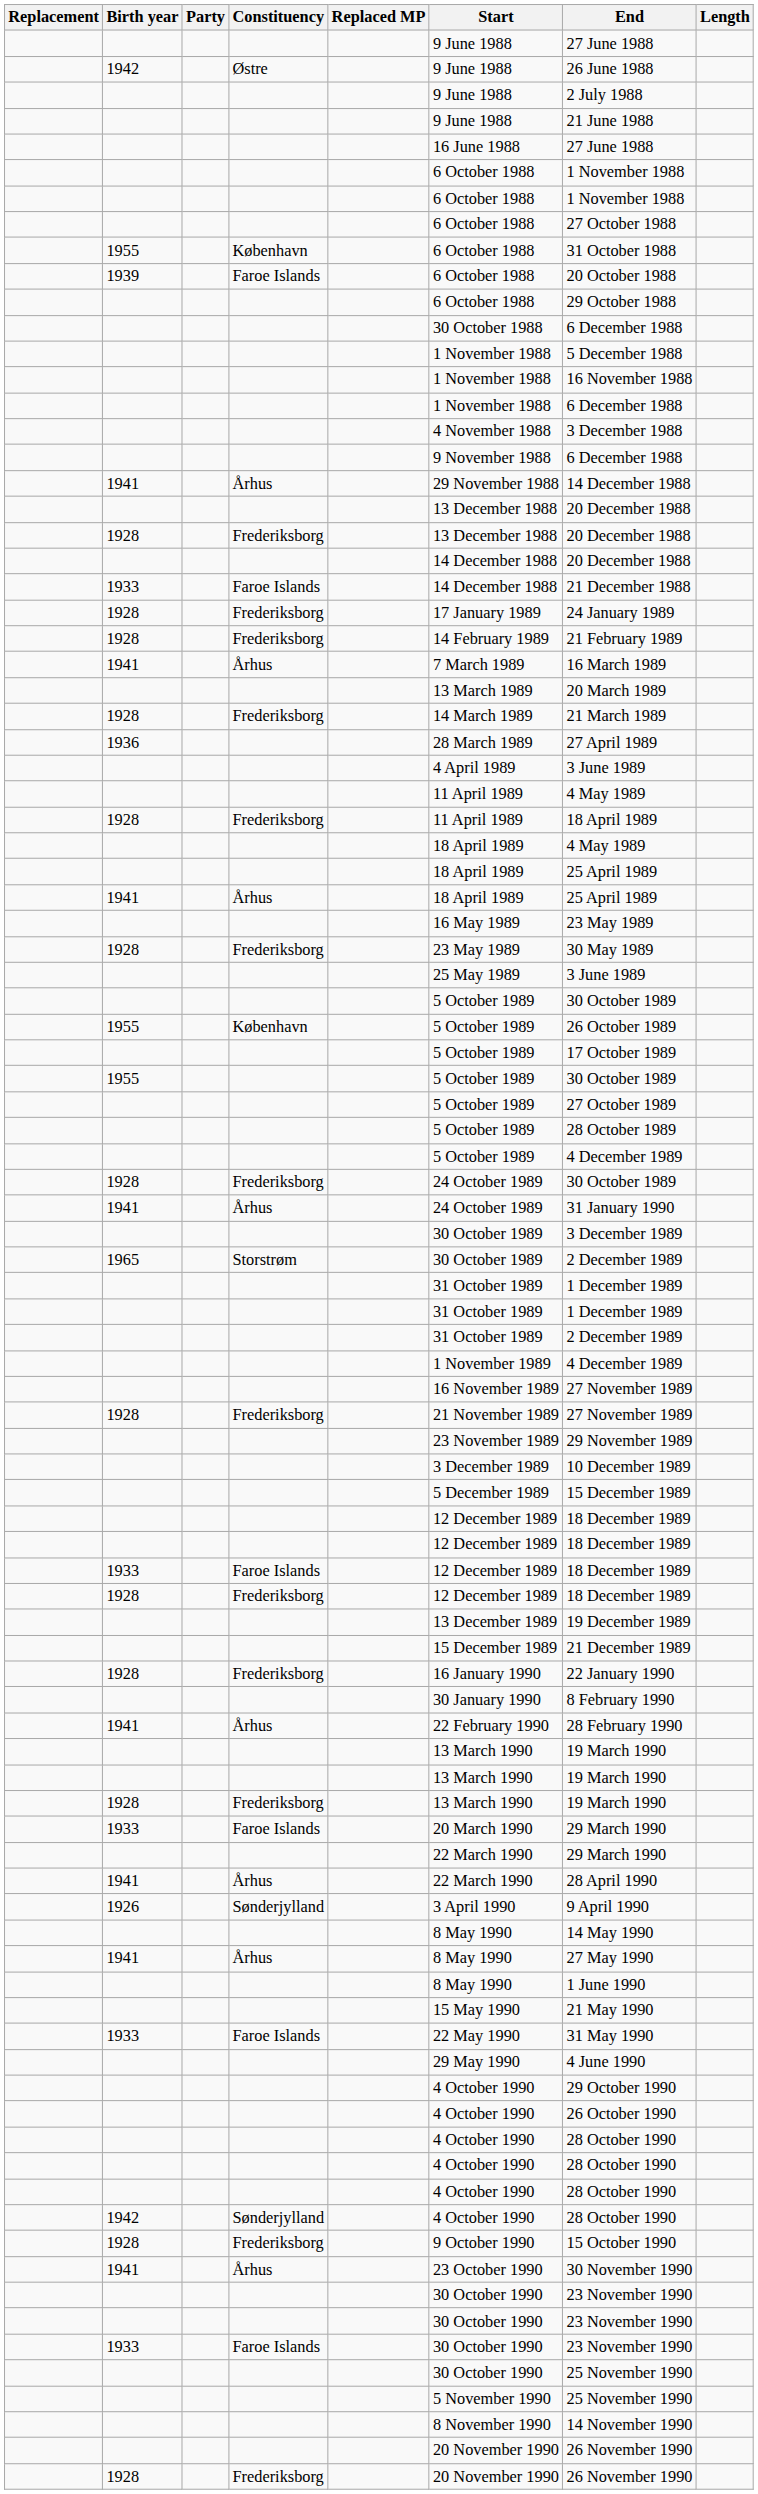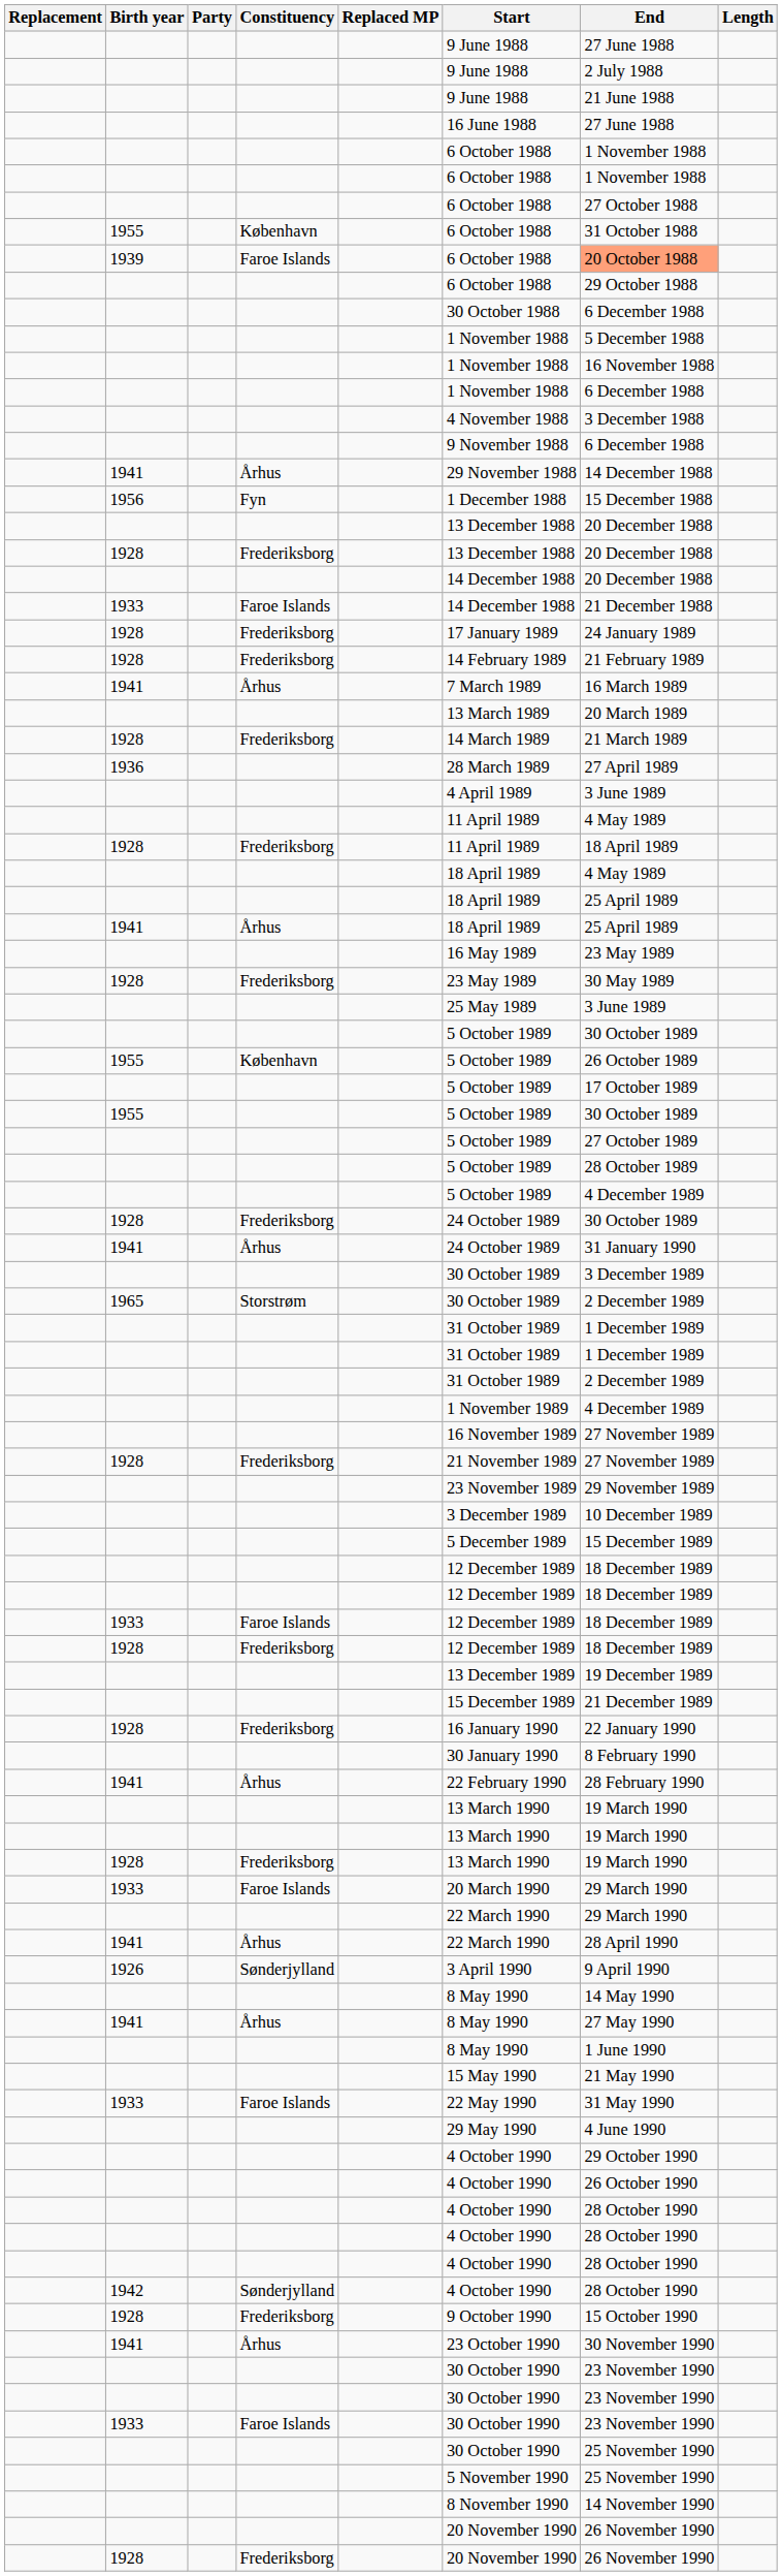 <table class="wikitable sortable">
 <tr>
 <th>Replacement</th>
 <th>Birth year</th>
 <th>Party</th>
 <th>Constituency</th>
 <th>Replaced MP</th>
 <th>Start</th>
 <th>End</th>
 <th>Length</th>
 </tr>
 <tr>
 <td></td>
 <td></td>
 <td data-sort-value="F" style="text-align: left;"></td>
 <td></td>
 <td></td>
 <td>9 June 1988</td>
 <td>27 June 1988</td>
-<td></td>
-</tr>
-<tr>
-<td></td>
-<td>1942</td>
-<td data-sort-value="B" style="text-align: left;"></td>
-<td>Østre</td>
-<td></td>
-<td>9 June 1988</td>
-<td>26 June 1988</td>
 <td></td>
 </tr>
 <tr>
 <td></td>
 <td></td>
 <td data-sort-value="C" style="text-align: left;"></td>
 <td></td>
 <td></td>
 <td>9 June 1988</td>
 <td>2 July 1988</td>
 <td></td>
 </tr>
 <tr>
 <td></td>
 <td></td>
 <td data-sort-value="Z" style="text-align: left;"></td>
 <td></td>
 <td></td>
 <td>9 June 1988</td>
 <td>21 June 1988</td>
 <td></td>
 </tr>
 <tr>
 <td></td>
 <td></td>
 <td data-sort-value="V" style="text-align: left;"></td>
 <td></td>
 <td></td>
 <td>16 June 1988</td>
 <td>27 June 1988</td>
 <td></td>
 </tr>
 <tr>
 <td></td>
 <td></td>
 <td data-sort-value="A" style="text-align: left;"></td>
 <td></td>
 <td></td>
 <td>6 October 1988</td>
 <td>1 November 1988</td>
 <td></td>
 </tr>
 <tr>
 <td></td>
 <td></td>
 <td data-sort-value="D" style="text-align: left;"></td>
 <td></td>
 <td></td>
 <td>6 October 1988</td>
 <td>1 November 1988</td>
 <td></td>
 </tr>
 <tr>
 <td></td>
 <td></td>
 <td data-sort-value="C" style="text-align: left;"></td>
 <td></td>
 <td></td>
 <td>6 October 1988</td>
 <td>27 October 1988</td>
 <td></td>
 </tr>
 <tr>
 <td></td>
 <td>1955</td>
 <td data-sort-value="F" style="text-align: left;"></td>
 <td>København</td>
 <td></td>
 <td>6 October 1988</td>
 <td>31 October 1988</td>
 <td></td>
 </tr>
 <tr>
 <td></td>
 <td>1939</td>
 <td data-sort-value="SP" style="text-align: left;"></td>
 <td>Faroe Islands</td>
 <td></td>
 <td>6 October 1988</td>
-<td>20 October 1988</td>
+<td style="background: lightsalmon;">20 October 1988</td>
 <td></td>
 </tr>
 <tr>
 <td></td>
 <td></td>
 <td data-sort-value="V" style="text-align: left;"></td>
 <td></td>
 <td></td>
 <td>6 October 1988</td>
 <td>29 October 1988</td>
 <td></td>
 </tr>
 <tr>
 <td></td>
 <td></td>
 <td data-sort-value="V" style="text-align: left;"></td>
 <td></td>
 <td></td>
 <td>30 October 1988</td>
 <td>6 December 1988</td>
 <td></td>
 </tr>
 <tr>
 <td></td>
 <td></td>
 <td data-sort-value="A" style="text-align: left;"></td>
 <td></td>
 <td></td>
 <td>1 November 1988</td>
 <td>5 December 1988</td>
 <td></td>
 </tr>
 <tr>
 <td></td>
 <td></td>
 <td data-sort-value="V" style="text-align: left;"></td>
 <td></td>
 <td></td>
 <td>1 November 1988</td>
 <td>16 November 1988</td>
 <td></td>
 </tr>
 <tr>
 <td></td>
 <td></td>
 <td data-sort-value="Z" style="text-align: left;"></td>
 <td></td>
 <td></td>
 <td>1 November 1988</td>
 <td>6 December 1988</td>
 <td></td>
 </tr>
 <tr>
 <td></td>
 <td></td>
 <td data-sort-value="F" style="text-align: left;"></td>
 <td></td>
 <td></td>
 <td>4 November 1988</td>
 <td>3 December 1988</td>
 <td></td>
 </tr>
 <tr>
 <td></td>
 <td></td>
 <td data-sort-value="C" style="text-align: left;"></td>
 <td></td>
 <td></td>
 <td>9 November 1988</td>
 <td>6 December 1988</td>
 <td></td>
 </tr>
 <tr>
 <td></td>
 <td>1941</td>
 <td data-sort-value="V" style="text-align: left;"></td>
 <td>Århus</td>
 <td></td>
 <td>29 November 1988</td>
 <td>14 December 1988</td>
+<td></td>
+</tr>
+<tr>
+<td></td>
+<td>1956</td>
+<td data-sort-value="Z" style="text-align: left;"></td>
+<td>Fyn</td>
+<td></td>
+<td>1 December 1988</td>
+<td>15 December 1988</td>
 <td></td>
 </tr>
 <tr>
 <td></td>
 <td></td>
 <td data-sort-value="V" style="text-align: left;"></td>
 <td></td>
 <td></td>
 <td>13 December 1988</td>
 <td>20 December 1988</td>
 <td></td>
 </tr>
 <tr>
 <td></td>
 <td>1928</td>
 <td data-sort-value="D" style="text-align: left;"></td>
 <td>Frederiksborg</td>
 <td></td>
 <td>13 December 1988</td>
 <td>20 December 1988</td>
 <td></td>
 </tr>
 <tr>
 <td></td>
 <td></td>
 <td data-sort-value="B" style="text-align: left;"></td>
 <td></td>
 <td></td>
 <td>14 December 1988</td>
 <td>20 December 1988</td>
 <td></td>
 </tr>
 <tr>
 <td></td>
 <td>1933</td>
 <td data-sort-value="SP" style="text-align: left;"></td>
 <td>Faroe Islands</td>
 <td></td>
 <td>14 December 1988</td>
 <td>21 December 1988</td>
 <td></td>
 </tr>
 <tr>
 <td></td>
 <td>1928</td>
 <td data-sort-value="D" style="text-align: left;"></td>
 <td>Frederiksborg</td>
 <td></td>
 <td>17 January 1989</td>
 <td>24 January 1989</td>
 <td></td>
 </tr>
 <tr>
 <td></td>
 <td>1928</td>
 <td data-sort-value="D" style="text-align: left;"></td>
 <td>Frederiksborg</td>
 <td></td>
 <td>14 February 1989</td>
 <td>21 February 1989</td>
 <td></td>
 </tr>
 <tr>
 <td></td>
 <td>1941</td>
 <td data-sort-value="V" style="text-align: left;"></td>
 <td>Århus</td>
 <td></td>
 <td>7 March 1989</td>
 <td>16 March 1989</td>
 <td></td>
 </tr>
 <tr>
 <td></td>
 <td></td>
 <td data-sort-value="Z" style="text-align: left;"></td>
 <td></td>
 <td></td>
 <td>13 March 1989</td>
 <td>20 March 1989</td>
 <td></td>
 </tr>
 <tr>
 <td></td>
 <td>1928</td>
 <td data-sort-value="D" style="text-align: left;"></td>
 <td>Frederiksborg</td>
 <td></td>
 <td>14 March 1989</td>
 <td>21 March 1989</td>
 <td></td>
 </tr>
 <tr>
 <td></td>
 <td>1936</td>
 <td data-sort-value="A" style="text-align: left;"></td>
 <td></td>
 <td></td>
 <td>28 March 1989</td>
 <td>27 April 1989</td>
 <td></td>
 </tr>
 <tr>
 <td></td>
 <td></td>
 <td data-sort-value="V" style="text-align: left;"></td>
 <td></td>
 <td></td>
 <td>4 April 1989</td>
 <td>3 June 1989</td>
 <td></td>
 </tr>
 <tr>
 <td></td>
 <td></td>
 <td data-sort-value="C" style="text-align: left;"></td>
 <td></td>
 <td></td>
 <td>11 April 1989</td>
 <td>4 May 1989</td>
 <td></td>
 </tr>
 <tr>
 <td></td>
 <td>1928</td>
 <td data-sort-value="D" style="text-align: left;"></td>
 <td>Frederiksborg</td>
 <td></td>
 <td>11 April 1989</td>
 <td>18 April 1989</td>
 <td></td>
 </tr>
 <tr>
 <td></td>
 <td></td>
 <td data-sort-value="C" style="text-align: left;"></td>
 <td></td>
 <td></td>
 <td>18 April 1989</td>
 <td>4 May 1989</td>
 <td></td>
 </tr>
 <tr>
 <td></td>
 <td></td>
 <td data-sort-value="V" style="text-align: left;"></td>
 <td></td>
 <td></td>
 <td>18 April 1989</td>
 <td>25 April 1989</td>
 <td></td>
 </tr>
 <tr>
 <td></td>
 <td>1941</td>
 <td data-sort-value="V" style="text-align: left;"></td>
 <td>Århus</td>
 <td></td>
 <td>18 April 1989</td>
 <td>25 April 1989</td>
 <td></td>
 </tr>
 <tr>
 <td></td>
 <td></td>
 <td data-sort-value="V" style="text-align: left;"></td>
 <td></td>
 <td></td>
 <td>16 May 1989</td>
 <td>23 May 1989</td>
 <td></td>
 </tr>
 <tr>
 <td></td>
 <td>1928</td>
 <td data-sort-value="D" style="text-align: left;"></td>
 <td>Frederiksborg</td>
 <td></td>
 <td>23 May 1989</td>
 <td>30 May 1989</td>
 <td></td>
 </tr>
 <tr>
 <td></td>
 <td></td>
 <td data-sort-value="C" style="text-align: left;"></td>
 <td></td>
 <td></td>
 <td>25 May 1989</td>
 <td>3 June 1989</td>
 <td></td>
 </tr>
 <tr>
 <td></td>
 <td></td>
 <td data-sort-value="Z" style="text-align: left;"></td>
 <td></td>
 <td></td>
 <td>5 October 1989</td>
 <td>30 October 1989</td>
 <td></td>
 </tr>
 <tr>
 <td></td>
 <td>1955</td>
 <td data-sort-value="F" style="text-align: left;"></td>
 <td>København</td>
 <td></td>
 <td>5 October 1989</td>
 <td>26 October 1989</td>
 <td></td>
 </tr>
 <tr>
 <td></td>
 <td></td>
 <td data-sort-value="V" style="text-align: left;"></td>
 <td></td>
 <td></td>
 <td>5 October 1989</td>
 <td>17 October 1989</td>
 <td></td>
 </tr>
 <tr>
 <td></td>
 <td>1955</td>
 <td data-sort-value="A" style="text-align: left;"></td>
 <td></td>
 <td></td>
 <td>5 October 1989</td>
 <td>30 October 1989</td>
 <td></td>
 </tr>
 <tr>
 <td></td>
 <td></td>
 <td data-sort-value="C" style="text-align: left;"></td>
 <td></td>
 <td></td>
 <td>5 October 1989</td>
 <td>27 October 1989</td>
 <td></td>
 </tr>
 <tr>
 <td></td>
 <td></td>
 <td data-sort-value="Q" style="text-align: left;"></td>
 <td></td>
 <td></td>
 <td>5 October 1989</td>
 <td>28 October 1989</td>
 <td></td>
 </tr>
 <tr>
 <td></td>
 <td></td>
 <td data-sort-value="D" style="text-align: left;"></td>
 <td></td>
 <td></td>
 <td>5 October 1989</td>
 <td>4 December 1989</td>
 <td></td>
 </tr>
 <tr>
 <td></td>
 <td>1928</td>
 <td data-sort-value="D" style="text-align: left;"></td>
 <td>Frederiksborg</td>
 <td></td>
 <td>24 October 1989</td>
 <td>30 October 1989</td>
 <td></td>
 </tr>
 <tr>
 <td></td>
 <td>1941</td>
 <td data-sort-value="V" style="text-align: left;"></td>
 <td>Århus</td>
 <td></td>
 <td>24 October 1989</td>
 <td>31 January 1990</td>
 <td></td>
 </tr>
 <tr>
 <td></td>
 <td></td>
 <td data-sort-value="F" style="text-align: left;"></td>
 <td></td>
 <td></td>
 <td>30 October 1989</td>
 <td>3 December 1989</td>
 <td></td>
 </tr>
 <tr>
 <td></td>
 <td>1965</td>
 <td data-sort-value="C" style="text-align: left;"></td>
 <td>Storstrøm</td>
 <td></td>
 <td>30 October 1989</td>
 <td>2 December 1989</td>
 <td></td>
 </tr>
 <tr>
 <td></td>
 <td></td>
 <td data-sort-value="A" style="text-align: left;"></td>
 <td></td>
 <td></td>
 <td>31 October 1989</td>
 <td>1 December 1989</td>
 <td></td>
 </tr>
 <tr>
 <td></td>
 <td></td>
 <td data-sort-value="V" style="text-align: left;"></td>
 <td></td>
 <td></td>
 <td>31 October 1989</td>
 <td>1 December 1989</td>
 <td></td>
 </tr>
 <tr>
 <td></td>
 <td></td>
 <td data-sort-value="B" style="text-align: left;"></td>
 <td></td>
 <td></td>
 <td>31 October 1989</td>
 <td>2 December 1989</td>
 <td></td>
 </tr>
 <tr>
 <td></td>
 <td></td>
 <td data-sort-value="D" style="text-align: left;"></td>
 <td></td>
 <td></td>
 <td>1 November 1989</td>
 <td>4 December 1989</td>
 <td></td>
 </tr>
 <tr>
 <td></td>
 <td></td>
 <td data-sort-value="D" style="text-align: left;"></td>
 <td></td>
 <td></td>
 <td>16 November 1989</td>
 <td>27 November 1989</td>
 <td></td>
 </tr>
 <tr>
 <td></td>
 <td>1928</td>
 <td data-sort-value="D" style="text-align: left;"></td>
 <td>Frederiksborg</td>
 <td></td>
 <td>21 November 1989</td>
 <td>27 November 1989</td>
 <td></td>
 </tr>
 <tr>
 <td></td>
 <td></td>
 <td data-sort-value="V" style="text-align: left;"></td>
 <td></td>
 <td></td>
 <td>23 November 1989</td>
 <td>29 November 1989</td>
 <td></td>
 </tr>
 <tr>
 <td></td>
 <td></td>
 <td data-sort-value="B" style="text-align: left;"></td>
 <td></td>
 <td></td>
 <td>3 December 1989</td>
 <td>10 December 1989</td>
 <td></td>
 </tr>
 <tr>
 <td></td>
 <td></td>
 <td data-sort-value="V" style="text-align: left;"></td>
 <td></td>
 <td></td>
 <td>5 December 1989</td>
 <td>15 December 1989</td>
 <td></td>
 </tr>
 <tr>
 <td></td>
 <td></td>
 <td data-sort-value="D" style="text-align: left;"></td>
 <td></td>
 <td></td>
 <td>12 December 1989</td>
 <td>18 December 1989</td>
 <td></td>
 </tr>
 <tr>
 <td></td>
 <td></td>
 <td data-sort-value="V" style="text-align: left;"></td>
 <td></td>
 <td></td>
 <td>12 December 1989</td>
 <td>18 December 1989</td>
 <td></td>
 </tr>
 <tr>
 <td></td>
 <td>1933</td>
 <td data-sort-value="SP" style="text-align: left;"></td>
 <td>Faroe Islands</td>
 <td></td>
 <td>12 December 1989</td>
 <td>18 December 1989</td>
 <td></td>
 </tr>
 <tr>
 <td></td>
 <td>1928</td>
 <td data-sort-value="D" style="text-align: left;"></td>
 <td>Frederiksborg</td>
 <td></td>
 <td>12 December 1989</td>
 <td>18 December 1989</td>
 <td></td>
 </tr>
 <tr>
 <td></td>
 <td></td>
 <td data-sort-value="V" style="text-align: left;"></td>
 <td></td>
 <td></td>
 <td>13 December 1989</td>
 <td>19 December 1989</td>
 <td></td>
 </tr>
 <tr>
 <td></td>
 <td></td>
 <td data-sort-value="B" style="text-align: left;"></td>
 <td></td>
 <td></td>
 <td>15 December 1989</td>
 <td>21 December 1989</td>
 <td></td>
 </tr>
 <tr>
 <td></td>
 <td>1928</td>
 <td data-sort-value="D" style="text-align: left;"></td>
 <td>Frederiksborg</td>
 <td></td>
 <td>16 January 1990</td>
 <td>22 January 1990</td>
 <td></td>
 </tr>
 <tr>
 <td></td>
 <td></td>
 <td data-sort-value="V" style="text-align: left;"></td>
 <td></td>
 <td></td>
 <td>30 January 1990</td>
 <td>8 February 1990</td>
 <td></td>
 </tr>
 <tr>
 <td></td>
 <td>1941</td>
 <td data-sort-value="V" style="text-align: left;"></td>
 <td>Århus</td>
 <td></td>
 <td>22 February 1990</td>
 <td>28 February 1990</td>
 <td></td>
 </tr>
 <tr>
 <td></td>
 <td></td>
 <td data-sort-value="D" style="text-align: left;"></td>
 <td></td>
 <td></td>
 <td>13 March 1990</td>
 <td>19 March 1990</td>
 <td></td>
 </tr>
 <tr>
 <td></td>
 <td></td>
 <td data-sort-value="V" style="text-align: left;"></td>
 <td></td>
 <td></td>
 <td>13 March 1990</td>
 <td>19 March 1990</td>
 <td></td>
 </tr>
 <tr>
 <td></td>
 <td>1928</td>
 <td data-sort-value="D" style="text-align: left;"></td>
 <td>Frederiksborg</td>
 <td></td>
 <td>13 March 1990</td>
 <td>19 March 1990</td>
 <td></td>
 </tr>
 <tr>
 <td></td>
 <td>1933</td>
 <td data-sort-value="SP" style="text-align: left;"></td>
 <td>Faroe Islands</td>
 <td></td>
 <td>20 March 1990</td>
 <td>29 March 1990</td>
 <td></td>
 </tr>
 <tr>
 <td></td>
 <td></td>
 <td data-sort-value="C" style="text-align: left;"></td>
 <td></td>
 <td></td>
 <td>22 March 1990</td>
 <td>29 March 1990</td>
 <td></td>
 </tr>
 <tr>
 <td></td>
 <td>1941</td>
 <td data-sort-value="V" style="text-align: left;"></td>
 <td>Århus</td>
 <td></td>
 <td>22 March 1990</td>
 <td>28 April 1990</td>
 <td></td>
 </tr>
 <tr>
 <td></td>
 <td>1926</td>
 <td data-sort-value="V" style="text-align: left;"></td>
 <td>Sønderjylland</td>
 <td></td>
 <td>3 April 1990</td>
 <td>9 April 1990</td>
 <td></td>
 </tr>
 <tr>
 <td></td>
 <td></td>
 <td data-sort-value="V" style="text-align: left;"></td>
 <td></td>
 <td></td>
 <td>8 May 1990</td>
 <td>14 May 1990</td>
 <td></td>
 </tr>
 <tr>
 <td></td>
 <td>1941</td>
 <td data-sort-value="V" style="text-align: left;"></td>
 <td>Århus</td>
 <td></td>
 <td>8 May 1990</td>
 <td>27 May 1990</td>
 <td></td>
 </tr>
 <tr>
 <td></td>
 <td></td>
 <td data-sort-value="V" style="text-align: left;"></td>
 <td></td>
 <td></td>
 <td>8 May 1990</td>
 <td>1 June 1990</td>
 <td></td>
 </tr>
 <tr>
 <td></td>
 <td></td>
 <td data-sort-value="D" style="text-align: left;"></td>
 <td></td>
 <td></td>
 <td>15 May 1990</td>
 <td>21 May 1990</td>
 <td></td>
 </tr>
 <tr>
 <td></td>
 <td>1933</td>
 <td data-sort-value="SP" style="text-align: left;"></td>
 <td>Faroe Islands</td>
 <td></td>
 <td>22 May 1990</td>
 <td>31 May 1990</td>
 <td></td>
 </tr>
 <tr>
 <td></td>
 <td></td>
 <td data-sort-value="V" style="text-align: left;"></td>
 <td></td>
 <td></td>
 <td>29 May 1990</td>
 <td>4 June 1990</td>
 <td></td>
 </tr>
 <tr>
 <td></td>
 <td></td>
 <td data-sort-value="A" style="text-align: left;"></td>
 <td></td>
 <td></td>
 <td>4 October 1990</td>
 <td>29 October 1990</td>
 <td></td>
 </tr>
 <tr>
 <td></td>
 <td></td>
 <td data-sort-value="V" style="text-align: left;"></td>
 <td></td>
 <td></td>
 <td>4 October 1990</td>
 <td>26 October 1990</td>
 <td></td>
 </tr>
 <tr>
 <td></td>
 <td></td>
 <td data-sort-value="B" style="text-align: left;"></td>
 <td></td>
 <td></td>
 <td>4 October 1990</td>
 <td>28 October 1990</td>
 <td></td>
 </tr>
 <tr>
 <td></td>
 <td></td>
 <td data-sort-value="F" style="text-align: left;"></td>
 <td></td>
 <td></td>
 <td>4 October 1990</td>
 <td>28 October 1990</td>
 <td></td>
 </tr>
 <tr>
 <td></td>
 <td></td>
 <td data-sort-value="Q" style="text-align: left;"></td>
 <td></td>
 <td></td>
 <td>4 October 1990</td>
 <td>28 October 1990</td>
 <td></td>
 </tr>
 <tr>
 <td></td>
 <td>1942</td>
 <td data-sort-value="C" style="text-align: left;"></td>
 <td>Sønderjylland</td>
 <td></td>
 <td>4 October 1990</td>
 <td>28 October 1990</td>
 <td></td>
 </tr>
 <tr>
 <td></td>
 <td>1928</td>
 <td data-sort-value="D" style="text-align: left;"></td>
 <td>Frederiksborg</td>
 <td></td>
 <td>9 October 1990</td>
 <td>15 October 1990</td>
 <td></td>
 </tr>
 <tr>
 <td></td>
 <td>1941</td>
 <td data-sort-value="V" style="text-align: left;"></td>
 <td>Århus</td>
 <td></td>
 <td>23 October 1990</td>
 <td>30 November 1990</td>
 <td></td>
 </tr>
 <tr>
 <td></td>
 <td></td>
 <td data-sort-value="D" style="text-align: left;"></td>
 <td></td>
 <td></td>
 <td>30 October 1990</td>
 <td>23 November 1990</td>
 <td></td>
 </tr>
 <tr>
 <td></td>
 <td></td>
 <td data-sort-value="A" style="text-align: left;"></td>
 <td></td>
 <td></td>
 <td>30 October 1990</td>
 <td>23 November 1990</td>
 <td></td>
 </tr>
 <tr>
 <td></td>
 <td>1933</td>
 <td data-sort-value="SP" style="text-align: left;"></td>
 <td>Faroe Islands</td>
 <td></td>
 <td>30 October 1990</td>
 <td>23 November 1990</td>
 <td></td>
 </tr>
 <tr>
 <td></td>
 <td></td>
 <td data-sort-value="F" style="text-align: left;"></td>
 <td></td>
 <td></td>
 <td>30 October 1990</td>
 <td>25 November 1990</td>
 <td></td>
 </tr>
 <tr>
 <td></td>
 <td></td>
 <td data-sort-value="C" style="text-align: left;"></td>
 <td></td>
 <td></td>
 <td>5 November 1990</td>
 <td>25 November 1990</td>
 <td></td>
 </tr>
 <tr>
 <td></td>
 <td></td>
 <td data-sort-value="V" style="text-align: left;"></td>
 <td></td>
 <td></td>
 <td>8 November 1990</td>
 <td>14 November 1990</td>
 <td></td>
 </tr>
 <tr>
 <td></td>
 <td></td>
 <td data-sort-value="V" style="text-align: left;"></td>
 <td></td>
 <td></td>
 <td>20 November 1990</td>
 <td>26 November 1990</td>
 <td></td>
 </tr>
 <tr>
 <td></td>
 <td>1928</td>
 <td data-sort-value="D" style="text-align: left;"></td>
 <td>Frederiksborg</td>
 <td></td>
 <td>20 November 1990</td>
 <td>26 November 1990</td>
 <td></td>
 </tr>
 </table>
